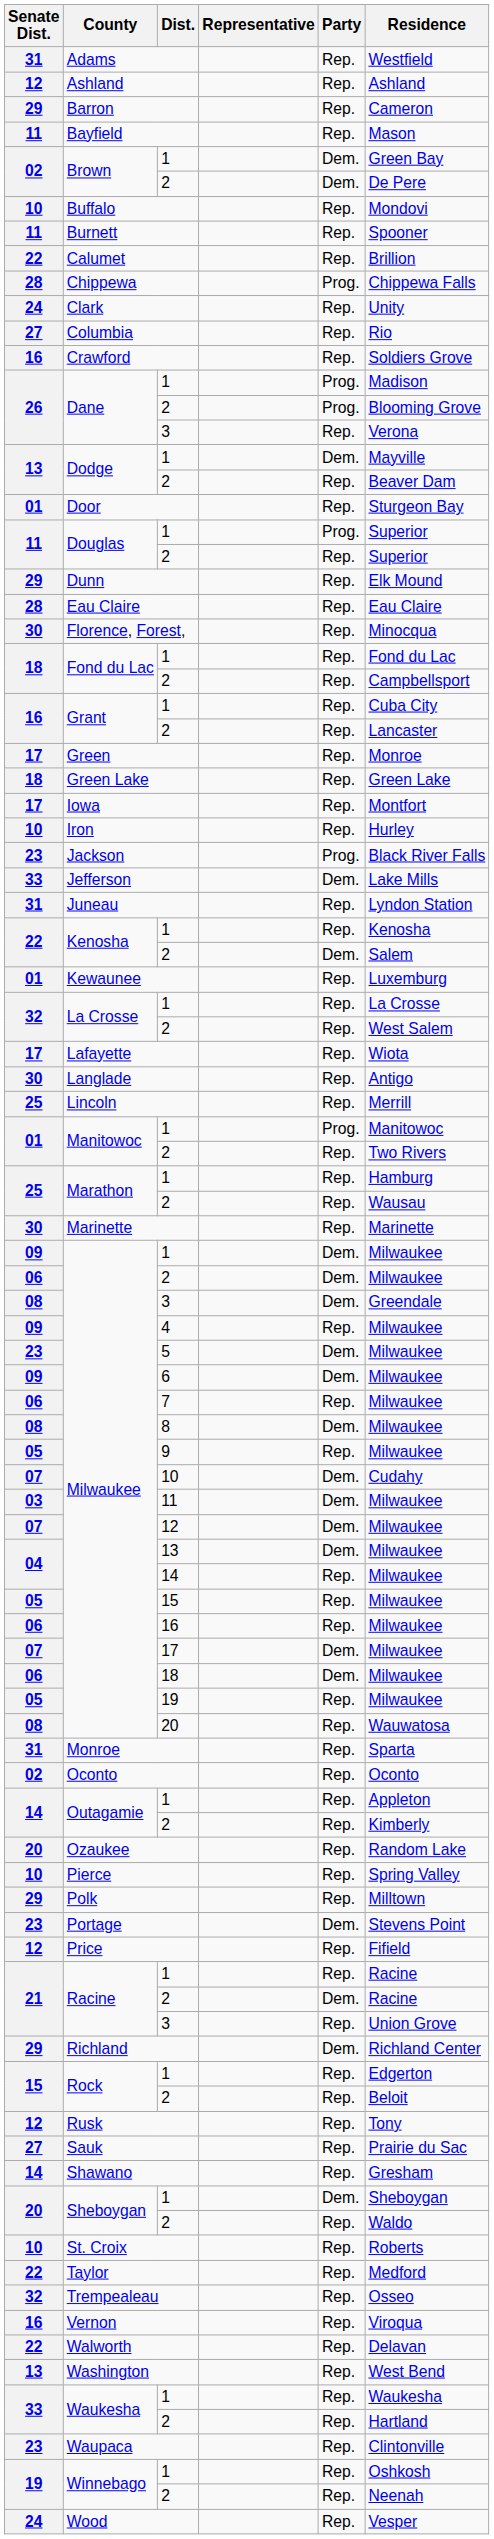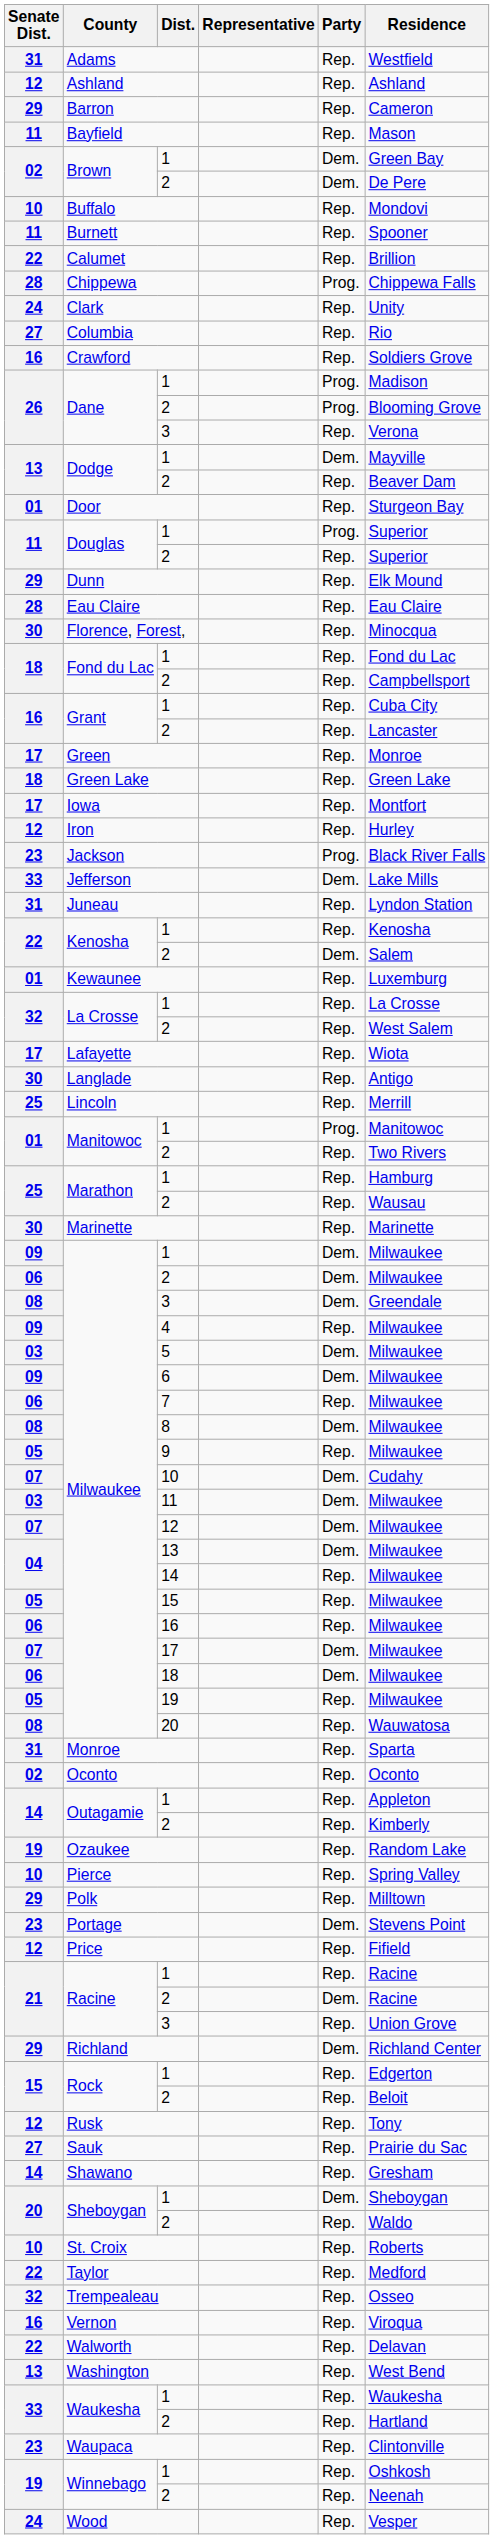 <table class="wikitable sortable">
 <tr>
 <th>Senate<br>Dist.</th>
 <th>County</th>
 <th>Dist.</th>
 <th>Representative</th>
 <th>Party</th>
 <th>Residence</th>
 </tr>
 <tr>
 <th><a href='#'>31</a></th>
 <td text-align="left" colspan="2"><a href='#'>Adams</a> </td>
 <td></td>
 <td>Rep.</td>
 <td><a href='#'>Westfield</a></td>
 </tr>
 <tr>
 <th><a href='#'>12</a></th>
 <td text-align="left" colspan="2"><a href='#'>Ashland</a></td>
 <td> </td>
 <td>Rep.</td>
 <td><a href='#'>Ashland</a></td>
 </tr>
 <tr>
 <th><a href='#'>29</a></th>
 <td text-align="left" colspan="2"><a href='#'>Barron</a></td>
 <td></td>
 <td>Rep.</td>
 <td><a href='#'>Cameron</a></td>
 </tr>
 <tr>
 <th><a href='#'>11</a></th>
 <td text-align="left" colspan="2"><a href='#'>Bayfield</a></td>
 <td></td>
 <td>Rep.</td>
 <td><a href='#'>Mason</a></td>
 </tr>
 <tr>
 <th rowspan="2"><a href='#'>02</a></th>
 <td text-align="left" rowspan="2"><a href='#'>Brown</a></td>
 <td>1</td>
 <td></td>
 <td>Dem.</td>
 <td><a href='#'>Green Bay</a></td>
 </tr>
 <tr>
 <td>2</td>
 <td></td>
 <td>Dem.</td>
 <td><a href='#'>De Pere</a></td>
 </tr>
 <tr>
 <th><a href='#'>10</a></th>
 <td text-align="left" colspan="2"><a href='#'>Buffalo</a> </td>
 <td></td>
 <td>Rep.</td>
 <td><a href='#'>Mondovi</a></td>
 </tr>
 <tr>
 <th><a href='#'>11</a></th>
 <td text-align="left" colspan="2"><a href='#'>Burnett</a> </td>
 <td></td>
 <td>Rep.</td>
 <td><a href='#'>Spooner</a></td>
 </tr>
 <tr>
 <th><a href='#'>22</a></th>
 <td text-align="left" colspan="2"><a href='#'>Calumet</a></td>
 <td></td>
 <td>Rep.</td>
 <td><a href='#'>Brillion</a></td>
 </tr>
 <tr>
 <th><a href='#'>28</a></th>
 <td text-align="left" colspan="2"><a href='#'>Chippewa</a></td>
 <td></td>
 <td>Prog.</td>
 <td><a href='#'>Chippewa Falls</a></td>
 </tr>
 <tr>
 <th><a href='#'>24</a></th>
 <td text-align="left" colspan="2"><a href='#'>Clark</a></td>
 <td></td>
 <td>Rep.</td>
 <td><a href='#'>Unity</a></td>
 </tr>
 <tr>
 <th><a href='#'>27</a></th>
 <td text-align="left" colspan="2"><a href='#'>Columbia</a></td>
 <td></td>
 <td>Rep.</td>
 <td><a href='#'>Rio</a></td>
 </tr>
 <tr>
 <th><a href='#'>16</a></th>
 <td text-align="left" colspan="2"><a href='#'>Crawford</a></td>
 <td></td>
 <td>Rep.</td>
 <td><a href='#'>Soldiers Grove</a></td>
 </tr>
 <tr>
 <th rowspan="3"><a href='#'>26</a></th>
 <td text-align="left" rowspan="3"><a href='#'>Dane</a></td>
 <td>1</td>
 <td></td>
 <td>Prog.</td>
 <td><a href='#'>Madison</a></td>
 </tr>
 <tr>
 <td>2</td>
 <td></td>
 <td>Prog.</td>
 <td><a href='#'>Blooming Grove</a></td>
 </tr>
 <tr>
 <td>3</td>
 <td></td>
 <td>Rep.</td>
 <td><a href='#'>Verona</a></td>
 </tr>
 <tr>
 <th rowspan="2"><a href='#'>13</a></th>
 <td text-align="left" rowspan="2"><a href='#'>Dodge</a></td>
 <td>1</td>
 <td></td>
 <td>Dem.</td>
 <td><a href='#'>Mayville</a></td>
 </tr>
 <tr>
 <td>2</td>
 <td></td>
 <td>Rep.</td>
 <td><a href='#'>Beaver Dam</a></td>
 </tr>
 <tr>
 <th><a href='#'>01</a></th>
 <td text-align="left" colspan="2"><a href='#'>Door</a></td>
 <td></td>
 <td>Rep.</td>
 <td><a href='#'>Sturgeon Bay</a></td>
 </tr>
 <tr>
 <th rowspan="2"><a href='#'>11</a></th>
 <td text-align="left" rowspan="2"><a href='#'>Douglas</a></td>
 <td>1</td>
 <td></td>
 <td>Prog.</td>
 <td><a href='#'>Superior</a></td>
 </tr>
 <tr>
 <td>2</td>
 <td></td>
 <td>Rep.</td>
 <td><a href='#'>Superior</a></td>
 </tr>
 <tr>
 <th><a href='#'>29</a></th>
 <td text-align="left" colspan="2"><a href='#'>Dunn</a></td>
 <td></td>
 <td>Rep.</td>
 <td><a href='#'>Elk Mound</a></td>
 </tr>
 <tr>
 <th><a href='#'>28</a></th>
 <td text-align="left" colspan="2"><a href='#'>Eau Claire</a></td>
 <td></td>
 <td>Rep.</td>
 <td><a href='#'>Eau Claire</a></td>
 </tr>
 <tr>
 <th><a href='#'>30</a></th>
 <td text-align="left" colspan="2"><a href='#'>Florence</a>, <a href='#'>Forest</a>, </td>
 <td></td>
 <td>Rep.</td>
 <td><a href='#'>Minocqua</a></td>
 </tr>
 <tr>
 <th rowspan="2"><a href='#'>18</a></th>
 <td text-align="left" rowspan="2"><a href='#'>Fond du Lac</a></td>
 <td>1</td>
 <td></td>
 <td>Rep.</td>
 <td><a href='#'>Fond du Lac</a></td>
 </tr>
 <tr>
 <td>2</td>
 <td></td>
 <td>Rep.</td>
 <td><a href='#'>Campbellsport</a></td>
 </tr>
 <tr>
 <th rowspan="2"><a href='#'>16</a></th>
 <td text-align="left" rowspan="2"><a href='#'>Grant</a></td>
 <td>1</td>
 <td></td>
 <td>Rep.</td>
 <td><a href='#'>Cuba City</a></td>
 </tr>
 <tr>
 <td>2</td>
 <td></td>
 <td>Rep.</td>
 <td><a href='#'>Lancaster</a></td>
 </tr>
 <tr>
 <th><a href='#'>17</a></th>
 <td text-align="left" colspan="2"><a href='#'>Green</a></td>
 <td></td>
 <td>Rep.</td>
 <td><a href='#'>Monroe</a></td>
 </tr>
 <tr>
 <th><a href='#'>18</a></th>
 <td text-align="left" colspan="2"><a href='#'>Green Lake</a> </td>
 <td></td>
 <td>Rep.</td>
 <td><a href='#'>Green Lake</a></td>
 </tr>
 <tr>
 <th><a href='#'>17</a></th>
 <td text-align="left" colspan="2"><a href='#'>Iowa</a></td>
 <td></td>
 <td>Rep.</td>
 <td><a href='#'>Montfort</a></td>
 </tr>
 <tr>
-<th><a href='#'>10</a></th>
+<th><a href='#'>12</a></th>
 <td text-align="left" colspan="2"><a href='#'>Iron</a> </td>
 <td></td>
 <td>Rep.</td>
 <td><a href='#'>Hurley</a></td>
 </tr>
 <tr>
 <th><a href='#'>23</a></th>
 <td text-align="left" colspan="2"><a href='#'>Jackson</a></td>
 <td></td>
 <td>Prog.</td>
 <td><a href='#'>Black River Falls</a></td>
 </tr>
 <tr>
 <th><a href='#'>33</a></th>
 <td text-align="left" colspan="2"><a href='#'>Jefferson</a></td>
 <td></td>
 <td>Dem.</td>
 <td><a href='#'>Lake Mills</a></td>
 </tr>
 <tr>
 <th><a href='#'>31</a></th>
 <td text-align="left" colspan="2"><a href='#'>Juneau</a></td>
 <td></td>
 <td>Rep.</td>
 <td><a href='#'>Lyndon Station</a></td>
 </tr>
 <tr>
 <th rowspan="2"><a href='#'>22</a></th>
 <td text-align="left" rowspan="2"><a href='#'>Kenosha</a></td>
 <td>1</td>
 <td></td>
 <td>Rep.</td>
 <td><a href='#'>Kenosha</a></td>
 </tr>
 <tr>
 <td>2</td>
 <td></td>
 <td>Dem.</td>
 <td><a href='#'>Salem</a></td>
 </tr>
 <tr>
 <th><a href='#'>01</a></th>
 <td text-align="left" colspan="2"><a href='#'>Kewaunee</a></td>
 <td></td>
 <td>Rep.</td>
 <td><a href='#'>Luxemburg</a></td>
 </tr>
 <tr>
 <th rowspan="2"><a href='#'>32</a></th>
 <td text-align="left" rowspan="2"><a href='#'>La Crosse</a></td>
 <td>1</td>
 <td></td>
 <td>Rep.</td>
 <td><a href='#'>La Crosse</a></td>
 </tr>
 <tr>
 <td>2</td>
 <td></td>
 <td>Rep.</td>
 <td><a href='#'>West Salem</a></td>
 </tr>
 <tr>
 <th><a href='#'>17</a></th>
 <td text-align="left" colspan="2"><a href='#'>Lafayette</a></td>
 <td></td>
 <td>Rep.</td>
 <td><a href='#'>Wiota</a></td>
 </tr>
 <tr>
 <th><a href='#'>30</a></th>
 <td text-align="left" colspan="2"><a href='#'>Langlade</a></td>
 <td></td>
 <td>Rep.</td>
 <td><a href='#'>Antigo</a></td>
 </tr>
 <tr>
 <th><a href='#'>25</a></th>
 <td text-align="left" colspan="2"><a href='#'>Lincoln</a></td>
 <td></td>
 <td>Rep.</td>
 <td><a href='#'>Merrill</a></td>
 </tr>
 <tr>
 <th rowspan="2"><a href='#'>01</a></th>
 <td rowspan="2" text-align="left"><a href='#'>Manitowoc</a></td>
 <td>1</td>
 <td></td>
 <td>Prog.</td>
 <td><a href='#'>Manitowoc</a></td>
 </tr>
 <tr>
 <td>2</td>
 <td></td>
 <td>Rep.</td>
 <td><a href='#'>Two Rivers</a></td>
 </tr>
 <tr>
 <th rowspan="2"><a href='#'>25</a></th>
 <td text-align="left" rowspan="2"><a href='#'>Marathon</a></td>
 <td>1</td>
 <td></td>
 <td>Rep.</td>
 <td><a href='#'>Hamburg</a></td>
 </tr>
 <tr>
 <td>2</td>
 <td></td>
 <td>Rep.</td>
 <td><a href='#'>Wausau</a></td>
 </tr>
 <tr>
 <th><a href='#'>30</a></th>
 <td text-align="left" colspan="2"><a href='#'>Marinette</a></td>
 <td></td>
 <td>Rep.</td>
 <td><a href='#'>Marinette</a></td>
 </tr>
 <tr>
 <th><a href='#'>09</a></th>
 <td text-align="left" rowspan="20"><a href='#'>Milwaukee</a></td>
 <td>1</td>
 <td></td>
 <td>Dem.</td>
 <td><a href='#'>Milwaukee</a></td>
 </tr>
 <tr>
 <th><a href='#'>06</a></th>
 <td>2</td>
 <td></td>
 <td>Dem.</td>
 <td><a href='#'>Milwaukee</a></td>
 </tr>
 <tr>
 <th><a href='#'>08</a></th>
 <td>3</td>
 <td></td>
 <td>Dem.</td>
 <td><a href='#'>Greendale</a></td>
 </tr>
 <tr>
 <th><a href='#'>09</a></th>
 <td>4</td>
 <td></td>
 <td>Rep.</td>
 <td><a href='#'>Milwaukee</a></td>
 </tr>
 <tr>
-<th><a href='#'>23</a></th>
+<th><a href='#'>03</a></th>
 <td>5</td>
 <td> </td>
 <td>Dem.</td>
 <td><a href='#'>Milwaukee</a></td>
 </tr>
 <tr>
 <th><a href='#'>09</a></th>
 <td>6</td>
 <td></td>
 <td>Dem.</td>
 <td><a href='#'>Milwaukee</a></td>
 </tr>
 <tr>
 <th><a href='#'>06</a></th>
 <td>7</td>
 <td></td>
 <td>Rep.</td>
 <td><a href='#'>Milwaukee</a></td>
 </tr>
 <tr>
 <th><a href='#'>08</a></th>
 <td>8</td>
 <td></td>
 <td>Dem.</td>
 <td><a href='#'>Milwaukee</a></td>
 </tr>
 <tr>
 <th><a href='#'>05</a></th>
 <td>9</td>
 <td></td>
 <td>Rep.</td>
 <td><a href='#'>Milwaukee</a></td>
 </tr>
 <tr>
 <th><a href='#'>07</a></th>
 <td>10</td>
 <td></td>
 <td>Dem.</td>
 <td><a href='#'>Cudahy</a></td>
 </tr>
 <tr>
 <th><a href='#'>03</a></th>
 <td>11</td>
 <td></td>
 <td>Dem.</td>
 <td><a href='#'>Milwaukee</a></td>
 </tr>
 <tr>
 <th><a href='#'>07</a></th>
 <td>12</td>
 <td></td>
 <td>Dem.</td>
 <td><a href='#'>Milwaukee</a></td>
 </tr>
 <tr>
 <th rowspan="2"><a href='#'>04</a></th>
 <td>13</td>
 <td></td>
 <td>Dem.</td>
 <td><a href='#'>Milwaukee</a></td>
 </tr>
 <tr>
 <td>14</td>
 <td></td>
 <td>Rep.</td>
 <td><a href='#'>Milwaukee</a></td>
 </tr>
 <tr>
 <th><a href='#'>05</a></th>
 <td>15</td>
 <td></td>
 <td>Rep.</td>
 <td><a href='#'>Milwaukee</a></td>
 </tr>
 <tr>
 <th><a href='#'>06</a></th>
 <td>16</td>
 <td></td>
 <td>Rep.</td>
 <td><a href='#'>Milwaukee</a></td>
 </tr>
 <tr>
 <th><a href='#'>07</a></th>
 <td>17</td>
 <td></td>
 <td>Dem.</td>
 <td><a href='#'>Milwaukee</a></td>
 </tr>
 <tr>
 <th><a href='#'>06</a></th>
 <td>18</td>
 <td></td>
 <td>Dem.</td>
 <td><a href='#'>Milwaukee</a></td>
 </tr>
 <tr>
 <th><a href='#'>05</a></th>
 <td>19</td>
 <td></td>
 <td>Rep.</td>
 <td><a href='#'>Milwaukee</a></td>
 </tr>
 <tr>
 <th><a href='#'>08</a></th>
 <td>20</td>
 <td></td>
 <td>Rep.</td>
 <td><a href='#'>Wauwatosa</a></td>
 </tr>
 <tr>
 <th><a href='#'>31</a></th>
 <td text-align="left" colspan="2"><a href='#'>Monroe</a></td>
 <td></td>
 <td>Rep.</td>
 <td><a href='#'>Sparta</a></td>
 </tr>
 <tr>
 <th><a href='#'>02</a></th>
 <td text-align="left" colspan="2"><a href='#'>Oconto</a></td>
 <td></td>
 <td>Rep.</td>
 <td><a href='#'>Oconto</a></td>
 </tr>
 <tr>
 <th rowspan="2"><a href='#'>14</a></th>
 <td text-align="left" rowspan="2"><a href='#'>Outagamie</a></td>
 <td>1</td>
 <td></td>
 <td>Rep.</td>
 <td><a href='#'>Appleton</a></td>
 </tr>
 <tr>
 <td>2</td>
 <td></td>
 <td>Rep.</td>
 <td><a href='#'>Kimberly</a></td>
 </tr>
 <tr>
-<th><a href='#'>20</a></th>
+<th><a href='#'>19</a></th>
 <td text-align="left" colspan="2"><a href='#'>Ozaukee</a></td>
 <td> </td>
 <td>Rep.</td>
 <td><a href='#'>Random Lake</a></td>
 </tr>
 <tr>
 <th><a href='#'>10</a></th>
 <td text-align="left" colspan="2"><a href='#'>Pierce</a></td>
 <td></td>
 <td>Rep.</td>
 <td><a href='#'>Spring Valley</a></td>
 </tr>
 <tr>
 <th><a href='#'>29</a></th>
 <td text-align="left" colspan="2"><a href='#'>Polk</a></td>
 <td></td>
 <td>Rep.</td>
 <td><a href='#'>Milltown</a></td>
 </tr>
 <tr>
 <th><a href='#'>23</a></th>
 <td text-align="left" colspan="2"><a href='#'>Portage</a></td>
 <td></td>
 <td>Dem.</td>
 <td><a href='#'>Stevens Point</a></td>
 </tr>
 <tr>
 <th><a href='#'>12</a></th>
 <td text-align="left" colspan="2"><a href='#'>Price</a></td>
 <td></td>
 <td>Rep.</td>
 <td><a href='#'>Fifield</a></td>
 </tr>
 <tr>
 <th rowspan="3"><a href='#'>21</a></th>
 <td text-align="left" rowspan="3"><a href='#'>Racine</a></td>
 <td>1</td>
 <td></td>
 <td>Rep.</td>
 <td><a href='#'>Racine</a></td>
 </tr>
 <tr>
 <td>2</td>
 <td></td>
 <td>Dem.</td>
 <td><a href='#'>Racine</a></td>
 </tr>
 <tr>
 <td>3</td>
 <td></td>
 <td>Rep.</td>
 <td><a href='#'>Union Grove</a></td>
 </tr>
 <tr>
 <th><a href='#'>29</a></th>
 <td text-align="left" colspan="2"><a href='#'>Richland</a></td>
 <td></td>
 <td>Dem.</td>
 <td><a href='#'>Richland Center</a></td>
 </tr>
 <tr>
 <th rowspan="2"><a href='#'>15</a></th>
 <td text-align="left" rowspan="2"><a href='#'>Rock</a></td>
 <td>1</td>
 <td></td>
 <td>Rep.</td>
 <td><a href='#'>Edgerton</a></td>
 </tr>
 <tr>
 <td>2</td>
 <td></td>
 <td>Rep.</td>
 <td><a href='#'>Beloit</a></td>
 </tr>
 <tr>
 <th><a href='#'>12</a></th>
 <td text-align="left" colspan="2"><a href='#'>Rusk</a> </td>
 <td></td>
 <td>Rep.</td>
 <td><a href='#'>Tony</a></td>
 </tr>
 <tr>
 <th><a href='#'>27</a></th>
 <td text-align="left" colspan="2"><a href='#'>Sauk</a></td>
 <td></td>
 <td>Rep.</td>
 <td><a href='#'>Prairie du Sac</a></td>
 </tr>
 <tr>
 <th><a href='#'>14</a></th>
 <td text-align="left" colspan="2"><a href='#'>Shawano</a></td>
 <td></td>
 <td>Rep.</td>
 <td><a href='#'>Gresham</a></td>
 </tr>
 <tr>
 <th rowspan="2"><a href='#'>20</a></th>
 <td text-align="left" rowspan="2"><a href='#'>Sheboygan</a></td>
 <td>1</td>
 <td></td>
 <td>Dem.</td>
 <td><a href='#'>Sheboygan</a></td>
 </tr>
 <tr>
 <td>2</td>
 <td></td>
 <td>Rep.</td>
 <td><a href='#'>Waldo</a></td>
 </tr>
 <tr>
 <th><a href='#'>10</a></th>
 <td text-align="left" colspan="2"><a href='#'>St. Croix</a></td>
 <td></td>
 <td>Rep.</td>
 <td><a href='#'>Roberts</a></td>
 </tr>
 <tr>
 <th><a href='#'>22</a></th>
 <td text-align="left" colspan="2"><a href='#'>Taylor</a></td>
 <td></td>
 <td>Rep.</td>
 <td><a href='#'>Medford</a></td>
 </tr>
 <tr>
 <th><a href='#'>32</a></th>
 <td text-align="left" colspan="2"><a href='#'>Trempealeau</a></td>
 <td></td>
 <td>Rep.</td>
 <td><a href='#'>Osseo</a></td>
 </tr>
 <tr>
 <th><a href='#'>16</a></th>
 <td text-align="left" colspan="2"><a href='#'>Vernon</a></td>
 <td></td>
 <td>Rep.</td>
 <td><a href='#'>Viroqua</a></td>
 </tr>
 <tr>
 <th><a href='#'>22</a></th>
 <td text-align="left" colspan="2"><a href='#'>Walworth</a></td>
 <td></td>
 <td>Rep.</td>
 <td><a href='#'>Delavan</a></td>
 </tr>
 <tr>
 <th><a href='#'>13</a></th>
 <td text-align="left" colspan="2"><a href='#'>Washington</a></td>
 <td></td>
 <td>Rep.</td>
 <td><a href='#'>West Bend</a></td>
 </tr>
 <tr>
 <th rowspan="2"><a href='#'>33</a></th>
 <td text-align="left" rowspan="2"><a href='#'>Waukesha</a></td>
 <td>1</td>
 <td></td>
 <td>Rep.</td>
 <td><a href='#'>Waukesha</a></td>
 </tr>
 <tr>
 <td>2</td>
 <td></td>
 <td>Rep.</td>
 <td><a href='#'>Hartland</a></td>
 </tr>
 <tr>
 <th><a href='#'>23</a></th>
 <td text-align="left" colspan="2"><a href='#'>Waupaca</a></td>
 <td></td>
 <td>Rep.</td>
 <td><a href='#'>Clintonville</a></td>
 </tr>
 <tr>
 <th rowspan="2"><a href='#'>19</a></th>
 <td text-align="left" rowspan="2"><a href='#'>Winnebago</a></td>
 <td>1</td>
 <td> </td>
 <td>Rep.</td>
 <td><a href='#'>Oshkosh</a></td>
 </tr>
 <tr>
 <td>2</td>
 <td> </td>
 <td>Rep.</td>
 <td><a href='#'>Neenah</a></td>
 </tr>
 <tr>
 <th><a href='#'>24</a></th>
 <td text-align="left" colspan="2"><a href='#'>Wood</a></td>
 <td></td>
 <td>Rep.</td>
 <td><a href='#'>Vesper</a></td>
 </tr>
 </table>
